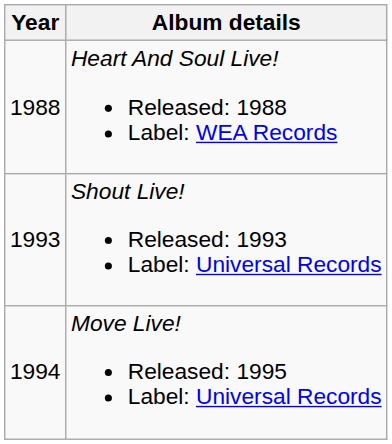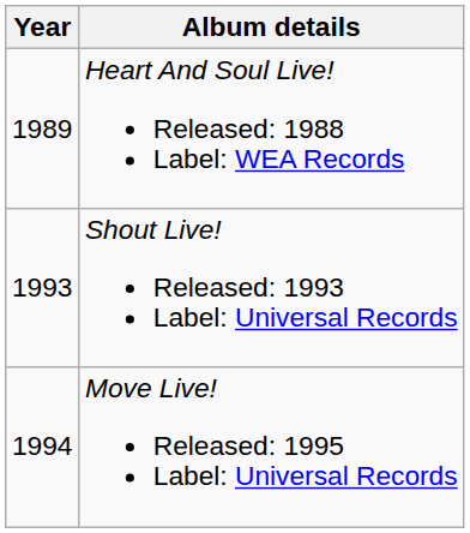 <table class="wikitable">
 <tr>
 <th>Year</th>
 <th>Album details</th>
 </tr>
 <tr>
-<td>1988</td>
+<td>1989</td>
 <td><em>Heart And Soul Live!</em><br><ul><li>Released: 1988</li><li>Label: <a href='#'>WEA Records</a></li></ul></td>
 </tr>
 <tr>
 <td>1993</td>
 <td><em>Shout Live!</em><br><ul><li>Released: 1993</li><li>Label: <a href='#'>Universal Records</a></li></ul></td>
 </tr>
 <tr>
 <td>1994</td>
 <td><em>Move Live!</em><br><ul><li>Released: 1995</li><li>Label: <a href='#'>Universal Records</a></li></ul></td>
 </tr>
 </table>
